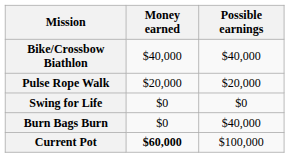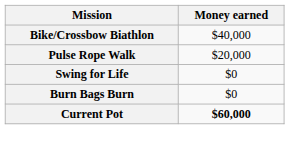 <table class="wikitable plainrowheaders floatright" style="font-size: 95%; margin: 10px; text-align: center;" align="right" width="40%">
 <tr>
 <th scope="col">Mission</th>
 <th scope="col">Money earned</th>
-<th scope="col">Possible earnings</th>
 </tr>
 <tr>
 <th scope="row">Bike/Crossbow Biathlon</th>
-<td>$40,000</td>
 <td>$40,000</td>
 </tr>
 <tr>
 <th scope="row">Pulse Rope Walk</th>
 <td>$20,000</td>
-<td>$20,000</td>
 </tr>
 <tr>
 <th scope="row">Swing for Life</th>
-<td>$0</td>
 <td>$0</td>
 </tr>
 <tr>
 <th scope="row">Burn Bags Burn</th>
 <td>$0</td>
-<td>$40,000</td>
 </tr>
 <tr>
 <th scope="row"><span><strong>Current Pot</strong></span></th>
 <td><strong><span>$60,000</span></strong></td>
-<td>$100,000</td>
 </tr>
 </table>
